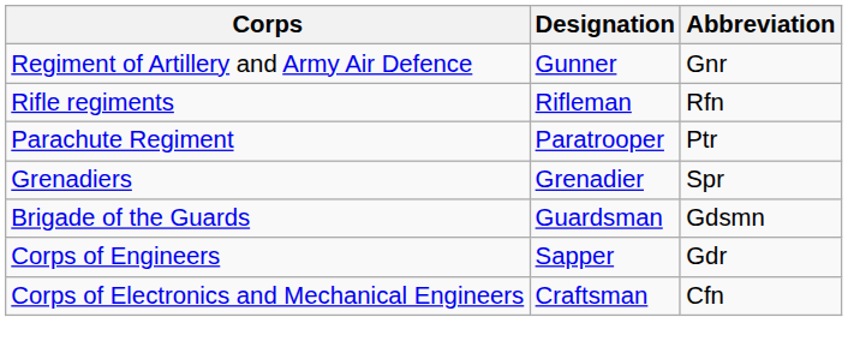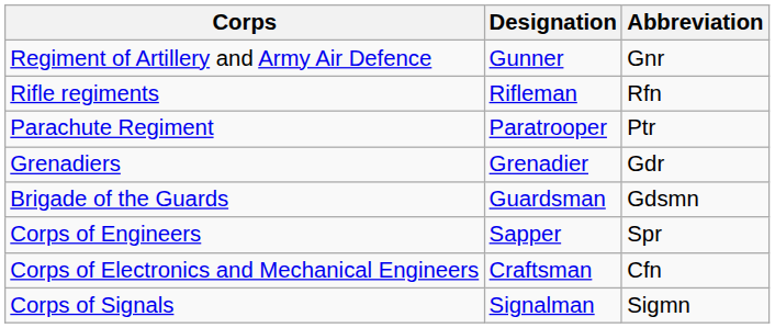 <table class="wikitable">
 <tr>
 <th>Corps</th>
 <th>Designation</th>
 <th>Abbreviation</th>
 </tr>
 <tr>
 <td><a href='#'>Regiment of Artillery</a> and <a href='#'>Army Air Defence</a></td>
 <td><a href='#'>Gunner</a></td>
 <td>Gnr</td>
 </tr>
 <tr>
 <td><a href='#'>Rifle regiments</a></td>
 <td><a href='#'>Rifleman</a></td>
 <td>Rfn</td>
 </tr>
 <tr>
 <td><a href='#'>Parachute Regiment</a></td>
 <td><a href='#'>Paratrooper</a></td>
 <td>Ptr</td>
 </tr>
 <tr>
 <td><a href='#'>Grenadiers</a></td>
 <td><a href='#'>Grenadier</a></td>
-<td>Spr</td>
+<td>Gdr</td>
 </tr>
 <tr>
 <td><a href='#'>Brigade of the Guards</a></td>
 <td><a href='#'>Guardsman</a></td>
 <td>Gdsmn</td>
 </tr>
 <tr>
 <td><a href='#'>Corps of Engineers</a></td>
 <td><a href='#'>Sapper</a></td>
-<td>Gdr</td>
+<td>Spr</td>
 </tr>
 <tr>
 <td><a href='#'>Corps of Electronics and Mechanical Engineers</a></td>
 <td><a href='#'>Craftsman</a></td>
 <td>Cfn</td>
 </tr>
+<tr>
+<td><a href='#'>Corps of Signals</a></td>
+<td><a href='#'>Signalman</a></td>
+<td>Sigmn</td>
+</tr>
 </table>
